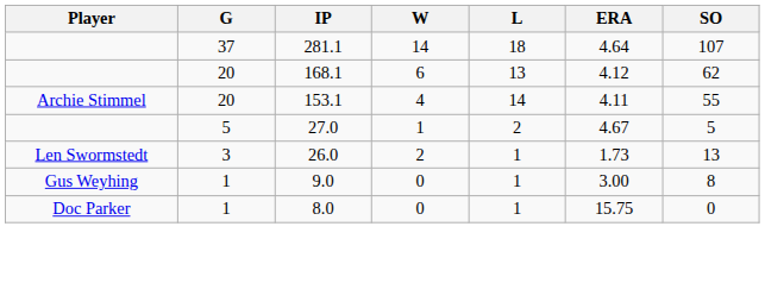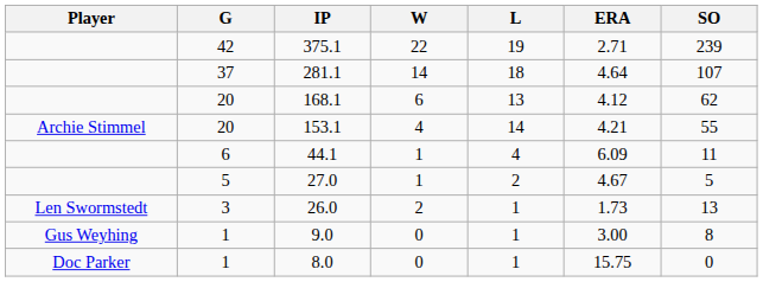 <table class="wikitable sortable">
 <tr>
 <th bgcolor="#DDDDFF" width="16%">Player</th>
 <th bgcolor="#DDDDFF" width="9%">G</th>
 <th bgcolor="#DDDDFF" width="9%">IP</th>
 <th bgcolor="#DDDDFF" width="9%">W</th>
 <th bgcolor="#DDDDFF" width="9%">L</th>
 <th bgcolor="#DDDDFF" width="9%">ERA</th>
 <th bgcolor="#DDDDFF" width="9%">SO</th>
+</tr>
+<tr align="center">
+<td></td>
+<td>42</td>
+<td>375.1</td>
+<td>22</td>
+<td>19</td>
+<td>2.71</td>
+<td>239</td>
 </tr>
 <tr align="center">
 <td></td>
 <td>37</td>
 <td>281.1</td>
 <td>14</td>
 <td>18</td>
 <td>4.64</td>
 <td>107</td>
 </tr>
 <tr align="center">
 <td></td>
 <td>20</td>
 <td>168.1</td>
 <td>6</td>
 <td>13</td>
 <td>4.12</td>
 <td>62</td>
 </tr>
 <tr align="center">
 <td><a href='#'>Archie Stimmel</a></td>
 <td>20</td>
 <td>153.1</td>
 <td>4</td>
 <td>14</td>
-<td>4.11</td>
+<td>4.21</td>
 <td>55</td>
+</tr>
+<tr align=center>
+<td></td>
+<td>6</td>
+<td>44.1</td>
+<td>1</td>
+<td>4</td>
+<td>6.09</td>
+<td>11</td>
 </tr>
 <tr align="center">
 <td></td>
 <td>5</td>
 <td>27.0</td>
 <td>1</td>
 <td>2</td>
 <td>4.67</td>
 <td>5</td>
 </tr>
 <tr align="center">
 <td><a href='#'>Len Swormstedt</a></td>
 <td>3</td>
 <td>26.0</td>
 <td>2</td>
 <td>1</td>
 <td>1.73</td>
 <td>13</td>
 </tr>
 <tr align=center>
 <td><a href='#'>Gus Weyhing</a></td>
 <td>1</td>
 <td>9.0</td>
 <td>0</td>
 <td>1</td>
 <td>3.00</td>
 <td>8</td>
 </tr>
 <tr align=center>
 <td><a href='#'>Doc Parker</a></td>
 <td>1</td>
 <td>8.0</td>
 <td>0</td>
 <td>1</td>
 <td>15.75</td>
 <td>0</td>
 </tr>
 </table>
